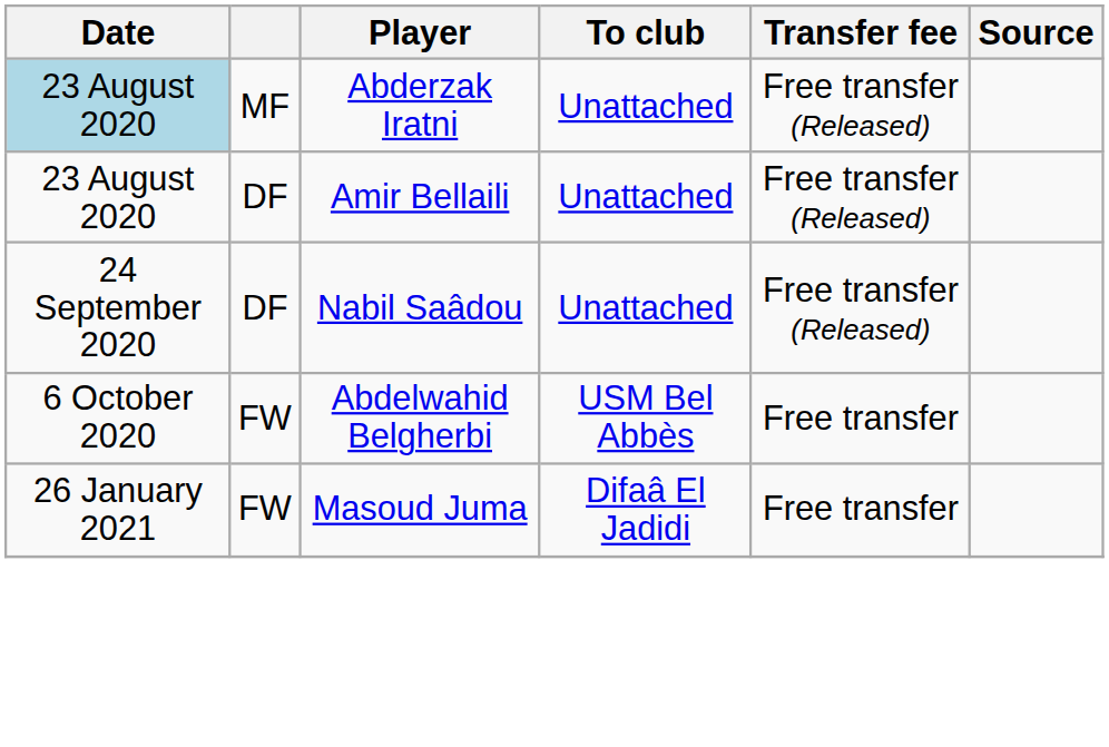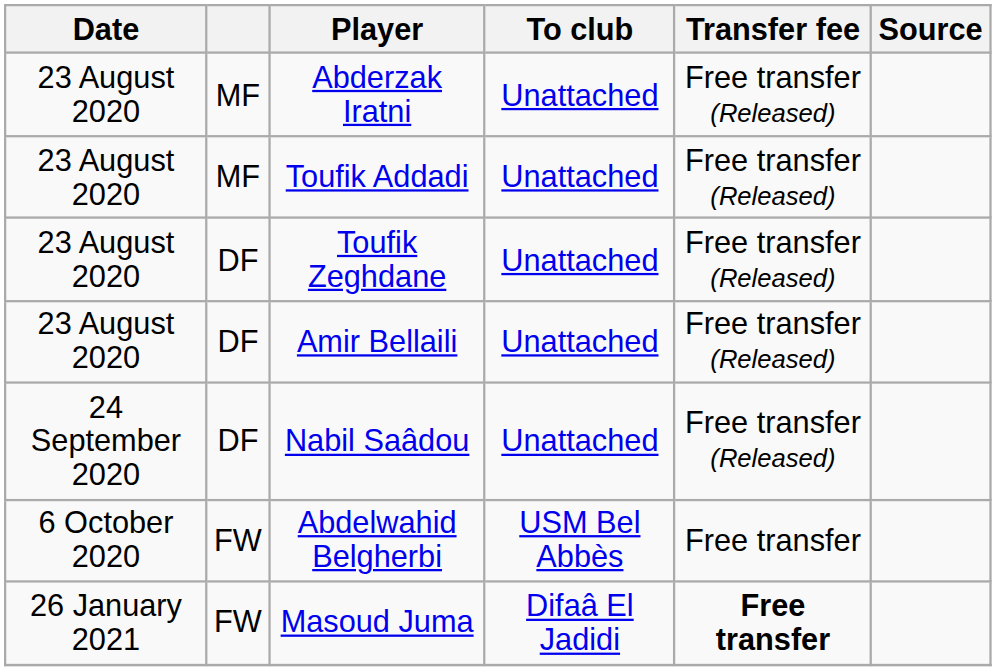 <table class="wikitable sortable" style="width:70%; text-align:center; font-size:85%; text-align:centre;">
 <tr>
 <th>Date</th>
 <th></th>
 <th>Player</th>
 <th>To club</th>
 <th>Transfer fee</th>
 <th>Source</th>
 </tr>
 <tr>
-<td style="background: lightblue;">23 August 2020</td>
+<td>23 August 2020</td>
 <td>MF</td>
 <td> <a href='#'>Abderzak Iratni</a></td>
+<td><a href='#'>Unattached</a></td>
+<td>Free transfer <small><em>(Released)</em></small></td>
+<td></td>
+</tr>
+<tr>
+<td>23 August 2020</td>
+<td>MF</td>
+<td> <a href='#'>Toufik Addadi</a></td>
+<td><a href='#'>Unattached</a></td>
+<td>Free transfer <small><em>(Released)</em></small></td>
+<td></td>
+</tr>
+<tr>
+<td>23 August 2020</td>
+<td>DF</td>
+<td> <a href='#'>Toufik Zeghdane</a></td>
 <td><a href='#'>Unattached</a></td>
 <td>Free transfer <small><em>(Released)</em></small></td>
 <td></td>
 </tr>
 <tr>
 <td>23 August 2020</td>
 <td>DF</td>
 <td> <a href='#'>Amir Bellaili</a></td>
 <td><a href='#'>Unattached</a></td>
 <td>Free transfer <small><em>(Released)</em></small></td>
 <td></td>
 </tr>
 <tr>
 <td>24 September 2020</td>
 <td>DF</td>
 <td> <a href='#'>Nabil Saâdou</a></td>
 <td><a href='#'>Unattached</a></td>
 <td>Free transfer <small><em>(Released)</em></small></td>
 <td></td>
 </tr>
 <tr>
 <td>6 October 2020</td>
 <td>FW</td>
 <td> <a href='#'>Abdelwahid Belgherbi</a></td>
 <td><a href='#'>USM Bel Abbès</a></td>
 <td>Free transfer</td>
 <td></td>
 </tr>
 <tr>
 <td>26 January 2021</td>
 <td>FW</td>
 <td> <a href='#'>Masoud Juma</a></td>
 <td> <a href='#'>Difaâ El Jadidi</a></td>
-<td>Free transfer</td>
+<td><strong>Free transfer</strong></td>
 <td></td>
 </tr>
 <tr>
 </tr>
 </table>
